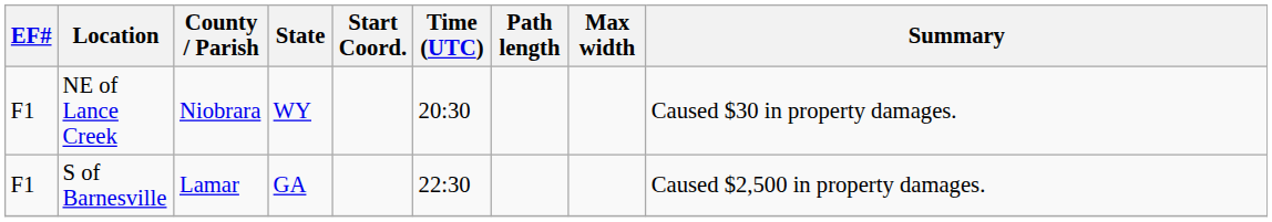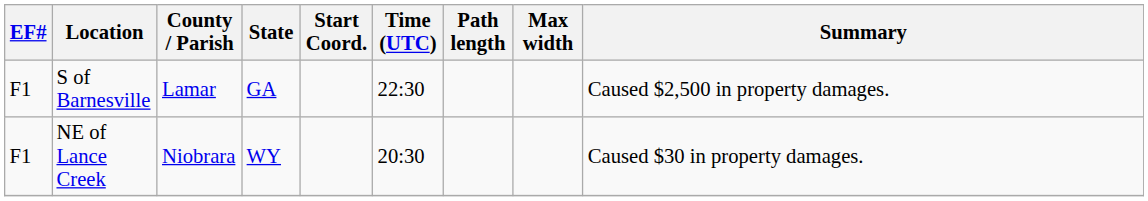 <table class="wikitable sortable" style="width:100%;">
 <tr>
 <th scope="col"  style="width:3%; text-align:center;"><a href='#'>EF#</a></th>
 <th scope="col"  style="width:7%; text-align:center;" class="unsortable">Location</th>
 <th scope="col"  style="width:6%; text-align:center;" class="unsortable">County / Parish</th>
 <th scope="col"  style="width:5%; text-align:center;">State</th>
 <th scope="col"  style="width:6%; text-align:center;">Start Coord.</th>
 <th scope="col"  style="width:6%; text-align:center;">Time (<a href='#'>UTC</a>)</th>
 <th scope="col"  style="width:6%; text-align:center;">Path length</th>
 <th scope="col"  style="width:6%; text-align:center;">Max width</th>
 <th scope="col" class="unsortable" style="width:48%; text-align:center;">Summary</th>
 </tr>
 <tr>
 <td bgcolor=>F1</td>
+<td>S of <a href='#'>Barnesville</a></td>
+<td><a href='#'>Lamar</a></td>
+<td><a href='#'>GA</a></td>
+<td></td>
+<td>22:30</td>
+<td></td>
+<td></td>
+<td>Caused $2,500 in property damages.</td>
+</tr>
+<tr>
+<td bgcolor=>F1</td>
 <td>NE of <a href='#'>Lance Creek</a></td>
 <td><a href='#'>Niobrara</a></td>
 <td><a href='#'>WY</a></td>
 <td></td>
 <td>20:30</td>
 <td></td>
 <td></td>
 <td>Caused $30 in property damages.</td>
 </tr>
 <tr>
-<td bgcolor=>F1</td>
-<td>S of <a href='#'>Barnesville</a></td>
-<td><a href='#'>Lamar</a></td>
-<td><a href='#'>GA</a></td>
-<td></td>
-<td>22:30</td>
-<td></td>
-<td></td>
-<td>Caused $2,500 in property damages.</td>
-</tr>
-<tr>
 </tr>
 </table>
